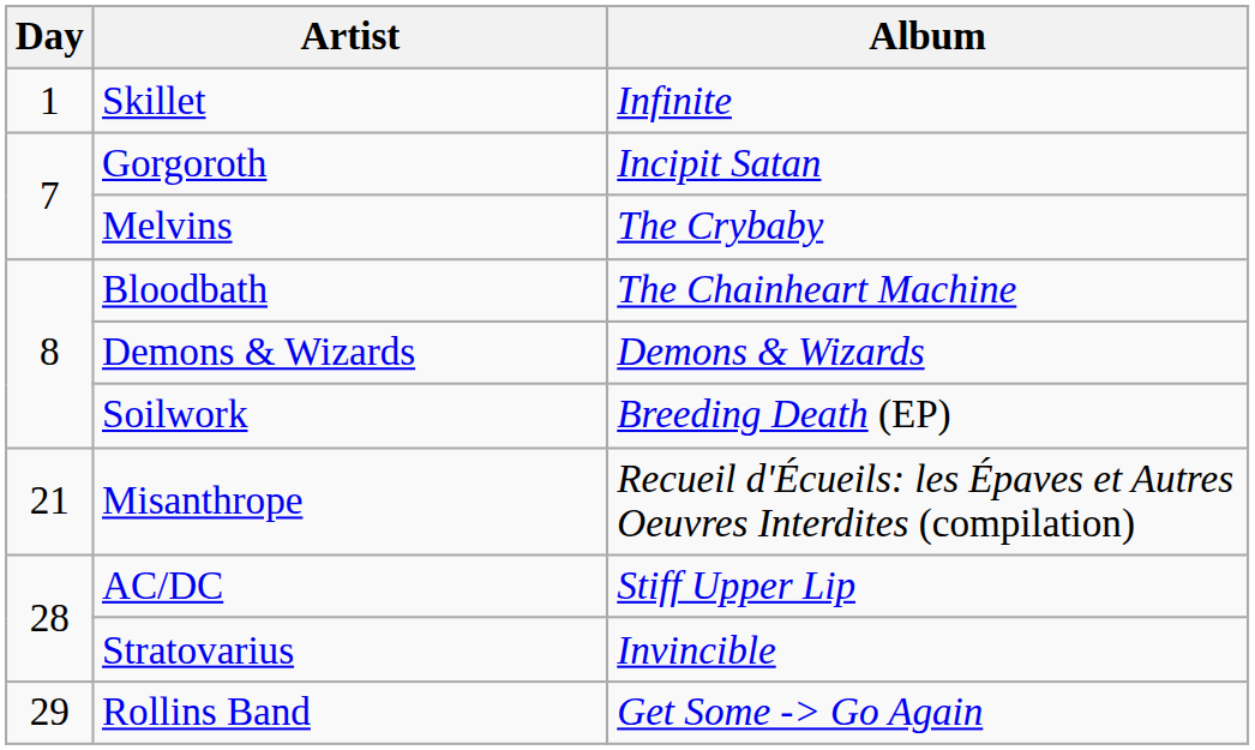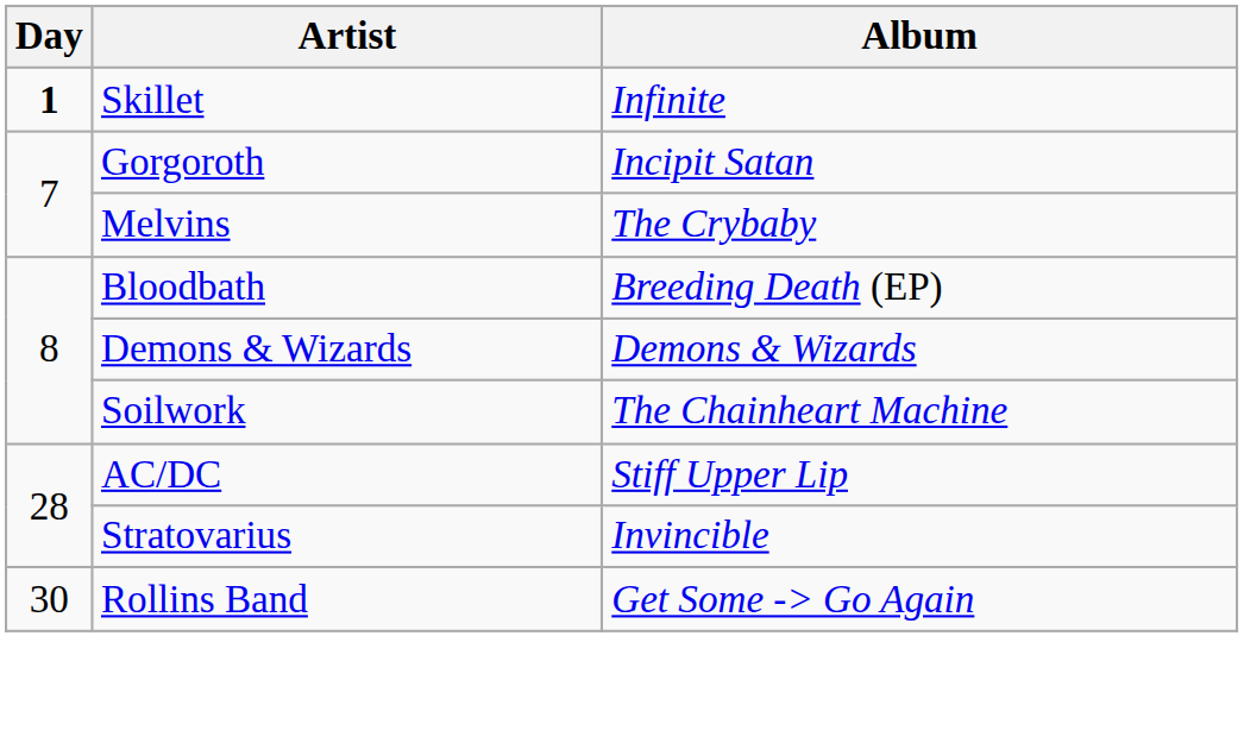 <table class="wikitable" border="1">
 <tr>
 <th>Day</th>
 <th width="200">Artist</th>
 <th width="250">Album</th>
 </tr>
 <tr>
-<td align="center">1</td>
+<td align="center"><strong>1</strong></td>
 <td><a href='#'>Skillet</a></td>
 <td><em><a href='#'>Infinite</a></em></td>
 </tr>
 <tr>
 <td align="center" rowspan="2">7</td>
 <td><a href='#'>Gorgoroth</a></td>
 <td><em><a href='#'>Incipit Satan</a></em></td>
 </tr>
 <tr>
 <td><a href='#'>Melvins</a></td>
 <td><em><a href='#'>The Crybaby</a></em></td>
 </tr>
 <tr>
 <td align="center" rowspan="3">8</td>
 <td><a href='#'>Bloodbath</a></td>
-<td><em><a href='#'>The Chainheart Machine</a></em></td>
+<td><em><a href='#'>Breeding Death</a></em> (EP)</td>
 </tr>
 <tr>
 <td><a href='#'>Demons & Wizards</a></td>
 <td><em><a href='#'>Demons & Wizards</a></em></td>
 </tr>
 <tr>
 <td><a href='#'>Soilwork</a></td>
-<td><em><a href='#'>Breeding Death</a></em> (EP)</td>
-</tr>
-<tr>
-<td align="center">21</td>
-<td><a href='#'>Misanthrope</a></td>
-<td><em>Recueil d'Écueils: les Épaves et Autres Oeuvres Interdites</em> (compilation)</td>
+<td><em><a href='#'>The Chainheart Machine</a></em></td>
 </tr>
 <tr>
 <td align="center" rowspan="2">28</td>
 <td><a href='#'>AC/DC</a></td>
 <td><em><a href='#'>Stiff Upper Lip</a></em></td>
 </tr>
 <tr>
 <td><a href='#'>Stratovarius</a></td>
 <td><em><a href='#'>Invincible</a></em></td>
 </tr>
 <tr>
-<td align="center">29</td>
+<td align="center">30</td>
 <td><a href='#'>Rollins Band</a></td>
 <td><em><a href='#'>Get Some -> Go Again</a></em></td>
 </tr>
 </table>
